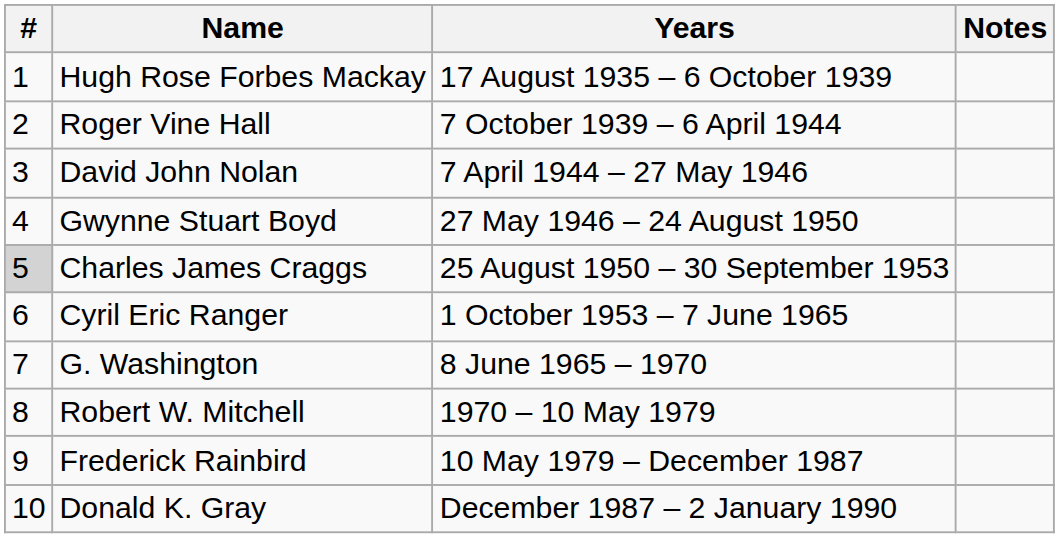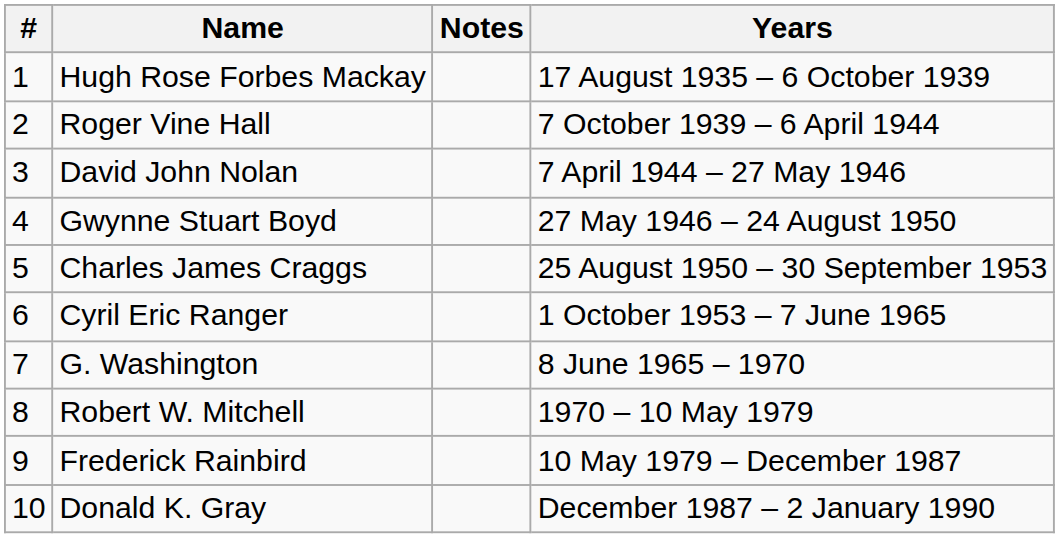 <table class="wikitable">
 <tr>
 <th>#</th>
 <th>Name</th>
+<th>Notes</th>
 <th>Years</th>
-<th>Notes</th>
 </tr>
 <tr>
 <td>1</td>
 <td>Hugh Rose Forbes Mackay</td>
+<td></td>
 <td>17 August 1935 – 6 October 1939</td>
-<td></td>
 </tr>
 <tr>
 <td>2</td>
 <td>Roger Vine Hall</td>
+<td></td>
 <td>7 October 1939 – 6 April 1944</td>
-<td></td>
 </tr>
 <tr>
 <td>3</td>
 <td>David John Nolan</td>
+<td></td>
 <td>7 April 1944 – 27 May 1946</td>
-<td></td>
 </tr>
 <tr>
 <td>4</td>
 <td>Gwynne Stuart Boyd</td>
+<td></td>
 <td>27 May 1946 – 24 August 1950</td>
-<td></td>
 </tr>
 <tr>
-<td style="background: lightgrey;">5</td>
+<td>5</td>
 <td>Charles James Craggs</td>
+<td></td>
 <td>25 August 1950 – 30 September 1953</td>
-<td></td>
 </tr>
 <tr>
 <td>6</td>
 <td>Cyril Eric Ranger</td>
+<td></td>
 <td>1 October 1953 – 7 June 1965</td>
-<td></td>
 </tr>
 <tr>
 <td>7</td>
 <td>G. Washington</td>
+<td></td>
 <td>8 June 1965 – 1970</td>
-<td></td>
 </tr>
 <tr>
 <td>8</td>
 <td>Robert W. Mitchell</td>
+<td></td>
 <td>1970 – 10 May 1979</td>
-<td></td>
 </tr>
 <tr>
 <td>9</td>
 <td>Frederick Rainbird</td>
+<td></td>
 <td>10 May 1979 – December 1987</td>
-<td></td>
 </tr>
 <tr>
 <td>10</td>
 <td>Donald K. Gray</td>
+<td></td>
 <td>December 1987 – 2 January 1990</td>
-<td></td>
 </tr>
 </table>
